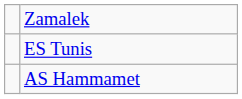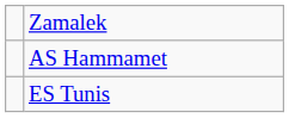 <table class="wikitable" width="200px">
 <tr>
 <td align=center></td>
 <td> <a href='#'>Zamalek</a></td>
 </tr>
 <tr>
 <td align=center></td>
-<td> <a href='#'>ES Tunis</a></td>
+<td> <a href='#'>AS Hammamet</a></td>
 </tr>
 <tr>
 <td align=center></td>
-<td> <a href='#'>AS Hammamet</a></td>
+<td> <a href='#'>ES Tunis</a></td>
 </tr>
 </table>
